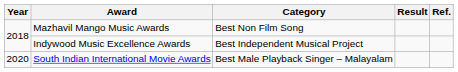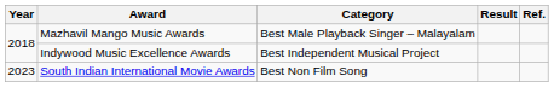 <table class="wikitable sortable">
 <tr>
 <th>Year</th>
 <th>Award</th>
 <th>Category</th>
 <th>Result</th>
 <th>Ref.</th>
 </tr>
 <tr>
 <td rowspan="2">2018</td>
 <td>Mazhavil Mango Music Awards</td>
-<td>Best Non Film Song</td>
+<td>Best Male Playback Singer – Malayalam</td>
 <td></td>
 <td></td>
 </tr>
 <tr>
 <td>Indywood Music Excellence Awards</td>
 <td>Best Independent Musical Project</td>
 <td></td>
 <td></td>
 </tr>
 <tr>
-<td>2020</td>
+<td>2023</td>
 <td><a href='#'>South Indian International Movie Awards</a></td>
-<td>Best Male Playback Singer – Malayalam</td>
+<td>Best Non Film Song</td>
 <td></td>
 <td></td>
 </tr>
 </table>
